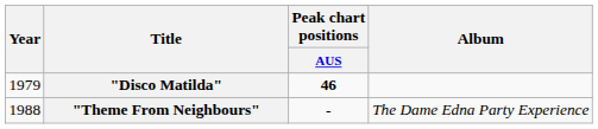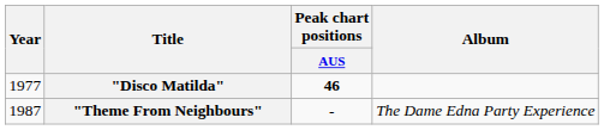 <table class="wikitable plainrowheaders" style="text-align:center;" border="1">
 <tr>
 <th scope="col" rowspan="2">Year</th>
 <th scope="col" rowspan="2" style="width:15em;">Title</th>
 <th scope="col" colspan="1">Peak chart<br>positions</th>
 <th scope="col" rowspan="2">Album</th>
 </tr>
 <tr>
 <th scope="col" style="text-align:center;"><small><a href='#'>AUS</a></small><br></th>
 </tr>
 <tr>
-<td>1979</td>
+<td>1977</td>
 <th scope="row">"Disco Matilda"</th>
 <td style="text-align:center;"><strong>46</strong></td>
 <td></td>
 </tr>
 <tr>
-<td>1988</td>
+<td>1987</td>
 <th scope="row">"Theme From Neighbours"</th>
 <td style="text-align:center;">-</td>
 <td><em>The Dame Edna Party Experience</em></td>
 </tr>
 </table>
